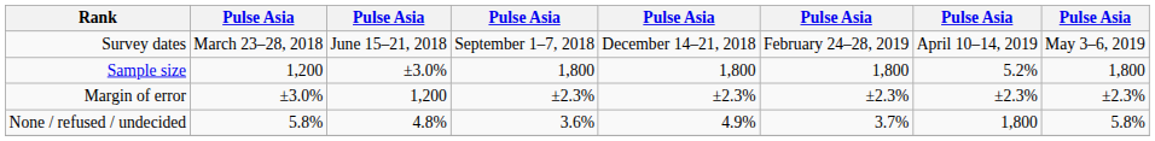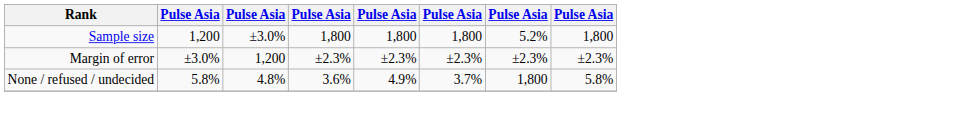 <table class=wikitable style="text-align:right;">
 <tr>
 <th>Rank</th>
 <th><a href='#'>Pulse Asia</a></th>
 <th><a href='#'>Pulse Asia</a></th>
 <th><a href='#'>Pulse Asia</a></th>
 <th><a href='#'>Pulse Asia</a></th>
 <th><a href='#'>Pulse Asia</a></th>
 <th><a href='#'>Pulse Asia</a></th>
 <th><a href='#'>Pulse Asia</a></th>
-</tr>
-<tr>
-<td>Survey dates</td>
-<td>March 23–28, 2018</td>
-<td>June 15–21, 2018</td>
-<td>September 1–7, 2018</td>
-<td>December 14–21, 2018</td>
-<td>February 24–28, 2019</td>
-<td>April 10–14, 2019</td>
-<td>May 3–6, 2019</td>
 </tr>
 <tr>
 <td><a href='#'>Sample size</a></td>
 <td>1,200</td>
 <td>±3.0%</td>
 <td>1,800</td>
 <td>1,800</td>
 <td>1,800</td>
 <td>5.2%</td>
 <td>1,800</td>
 </tr>
 <tr>
 <td>Margin of error</td>
 <td>±3.0%</td>
 <td>1,200</td>
 <td>±2.3%</td>
 <td>±2.3%</td>
 <td>±2.3%</td>
 <td>±2.3%</td>
 <td>±2.3%</td>
 </tr>
 <tr>
 <td>None / refused / undecided</td>
 <td>5.8%</td>
 <td>4.8%</td>
 <td>3.6%</td>
 <td>4.9%</td>
 <td>3.7%</td>
 <td>1,800</td>
 <td>5.8%</td>
 </tr>
 <tr>
 </tr>
 </table>
